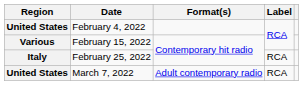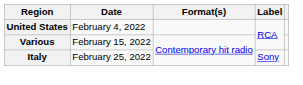 <table class="wikitable plainrowheaders">
 <tr>
 <th scope="col">Region</th>
 <th scope="col">Date</th>
 <th scope="col">Format(s)</th>
 <th scope="col">Label</th>
 <th scope="col"></th>
 </tr>
 <tr>
 <th scope="row">United States</th>
 <td>February 4, 2022</td>
 <td></td>
 <td rowspan="2"><a href='#'>RCA</a></td>
 <td align="center"></td>
 </tr>
 <tr>
 <th scope="row">Various</th>
 <td>February 15, 2022</td>
 <td rowspan="2"><a href='#'>Contemporary hit radio</a></td>
 <td align="center"></td>
 </tr>
 <tr>
 <th scope="row">Italy</th>
 <td>February 25, 2022</td>
-<td>RCA</td>
-<td align="center"></td>
-</tr>
-<tr>
-<th scope="row">United States</th>
-<td>March 7, 2022</td>
-<td><a href='#'>Adult contemporary radio</a></td>
-<td>RCA</td>
+<td><a href='#'>Sony</a></td>
 <td align="center"></td>
 </tr>
 </table>
